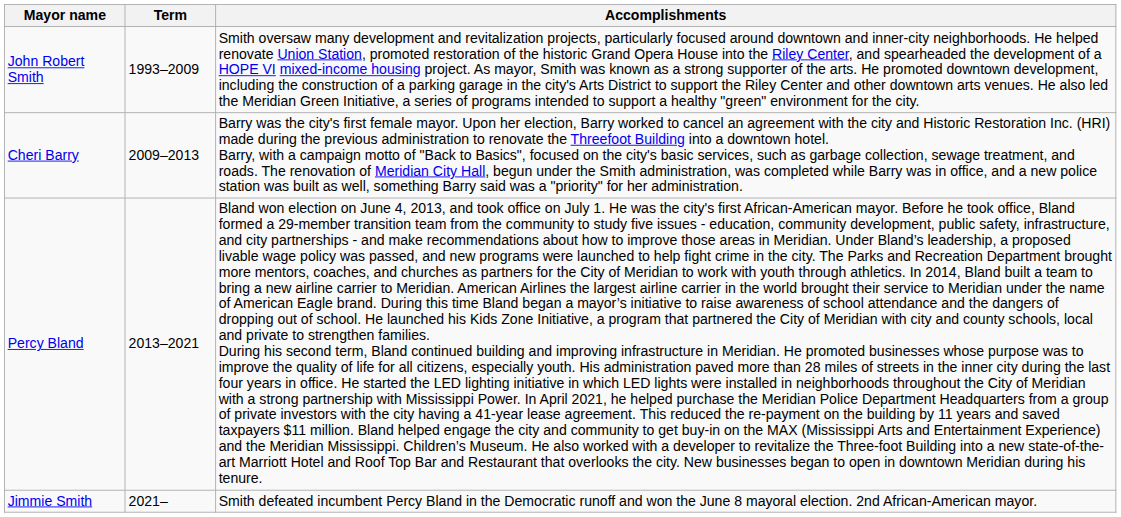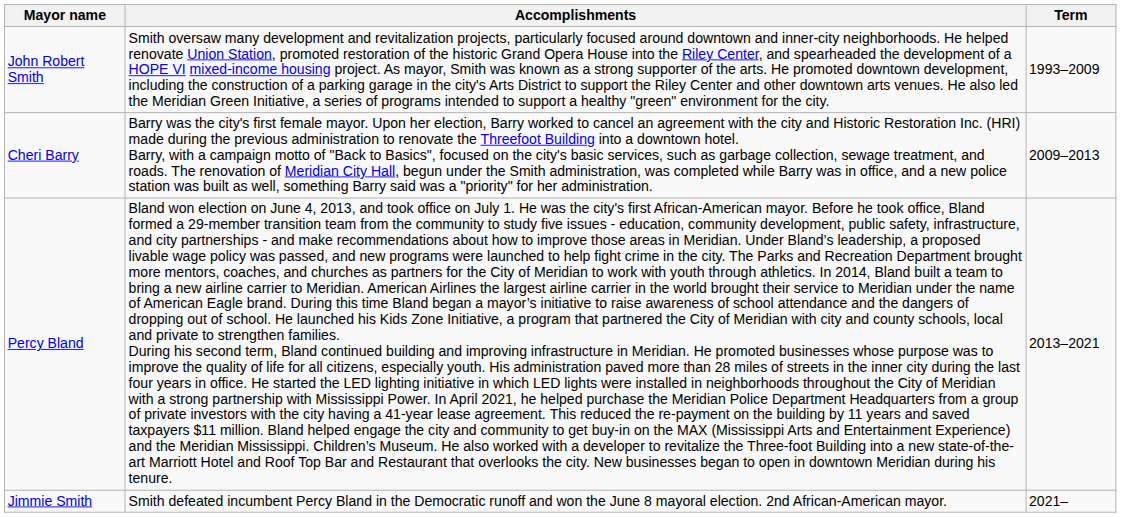 <table class="wikitable" style="width:100%">
 <tr>
 <th style="width:130px">Mayor name</th>
+<th class="unsortable">Accomplishments</th>
 <th style="width:95px">Term</th>
-<th class="unsortable">Accomplishments</th>
 </tr>
 <tr>
 <td><a href='#'>John Robert Smith</a></td>
+<td>Smith oversaw many development and revitalization projects, particularly focused around downtown and inner-city neighborhoods. He helped renovate <a href='#'>Union Station</a>, promoted restoration of the historic Grand Opera House into the <a href='#'>Riley Center</a>, and spearheaded the development of a <a href='#'>HOPE VI</a> <a href='#'>mixed-income housing</a> project. As mayor, Smith was known as a strong supporter of the arts. He promoted downtown development, including the construction of a parking garage in the city's Arts District to support the Riley Center and other downtown arts venues. He also led the Meridian Green Initiative, a series of programs intended to support a healthy "green" environment for the city.</td>
 <td>1993–2009</td>
-<td>Smith oversaw many development and revitalization projects, particularly focused around downtown and inner-city neighborhoods. He helped renovate <a href='#'>Union Station</a>, promoted restoration of the historic Grand Opera House into the <a href='#'>Riley Center</a>, and spearheaded the development of a <a href='#'>HOPE VI</a> <a href='#'>mixed-income housing</a> project. As mayor, Smith was known as a strong supporter of the arts. He promoted downtown development, including the construction of a parking garage in the city's Arts District to support the Riley Center and other downtown arts venues. He also led the Meridian Green Initiative, a series of programs intended to support a healthy "green" environment for the city.</td>
 </tr>
 <tr>
 <td><a href='#'>Cheri Barry</a></td>
+<td>Barry was the city's first female mayor. Upon her election, Barry worked to cancel an agreement with the city and Historic Restoration Inc. (HRI) made during the previous administration to renovate the <a href='#'>Threefoot Building</a> into a downtown hotel.<br>Barry, with a campaign motto of "Back to Basics", focused on the city's basic services, such as garbage collection, sewage treatment, and roads. The renovation of <a href='#'>Meridian City Hall</a>, begun under the Smith administration, was completed while Barry was in office, and a new police station was built as well, something Barry said was a "priority" for her administration.</td>
 <td>2009–2013</td>
-<td>Barry was the city's first female mayor. Upon her election, Barry worked to cancel an agreement with the city and Historic Restoration Inc. (HRI) made during the previous administration to renovate the <a href='#'>Threefoot Building</a> into a downtown hotel.<br>Barry, with a campaign motto of "Back to Basics", focused on the city's basic services, such as garbage collection, sewage treatment, and roads. The renovation of <a href='#'>Meridian City Hall</a>, begun under the Smith administration, was completed while Barry was in office, and a new police station was built as well, something Barry said was a "priority" for her administration.</td>
 </tr>
 <tr>
 <td><a href='#'>Percy Bland</a></td>
+<td>Bland won election on June 4, 2013, and took office on July 1. He was the city's first African-American mayor. Before he took office, Bland formed a 29-member transition team from the community to study five issues - education, community development, public safety, infrastructure, and city partnerships - and make recommendations about how to improve those areas in Meridian. Under Bland’s leadership, a proposed livable wage policy was passed, and new programs were launched to help fight crime in the city. The Parks and Recreation Department brought more mentors, coaches, and churches as partners for the City of Meridian to work with youth through athletics. In 2014, Bland built a team to bring a new airline carrier to Meridian. American Airlines the largest airline carrier in the world brought their service to Meridian under the name of American Eagle brand. During this time Bland began a mayor’s initiative to raise awareness of school attendance and the dangers of dropping out of school. He launched his Kids Zone Initiative, a program that partnered the City of Meridian with city and county schools, local and private to strengthen families.<br>During his second term, Bland continued building and improving infrastructure in Meridian. He promoted businesses whose purpose was to improve the quality of life for all citizens, especially youth. His administration paved more than 28 miles of streets in the inner city during the last four years in office. He started the LED lighting initiative in which LED lights were installed in neighborhoods throughout the City of Meridian with a strong partnership with Mississippi Power. In April 2021, he helped purchase the Meridian Police Department Headquarters from a group of private investors with the city having a 41-year lease agreement. This reduced the re-payment on the building by 11 years and saved taxpayers $11 million. Bland helped engage the city and community to get buy-in on the MAX (Mississippi Arts and Entertainment Experience) and the Meridian Mississippi. Children’s Museum. He also worked with a developer to revitalize the Three-foot Building into a new state-of-the-art Marriott Hotel and Roof Top Bar and Restaurant that overlooks the city. New businesses began to open in downtown Meridian during his tenure.</td>
 <td>2013–2021</td>
-<td>Bland won election on June 4, 2013, and took office on July 1. He was the city's first African-American mayor. Before he took office, Bland formed a 29-member transition team from the community to study five issues - education, community development, public safety, infrastructure, and city partnerships - and make recommendations about how to improve those areas in Meridian. Under Bland’s leadership, a proposed livable wage policy was passed, and new programs were launched to help fight crime in the city. The Parks and Recreation Department brought more mentors, coaches, and churches as partners for the City of Meridian to work with youth through athletics. In 2014, Bland built a team to bring a new airline carrier to Meridian. American Airlines the largest airline carrier in the world brought their service to Meridian under the name of American Eagle brand. During this time Bland began a mayor’s initiative to raise awareness of school attendance and the dangers of dropping out of school. He launched his Kids Zone Initiative, a program that partnered the City of Meridian with city and county schools, local and private to strengthen families.<br>During his second term, Bland continued building and improving infrastructure in Meridian. He promoted businesses whose purpose was to improve the quality of life for all citizens, especially youth. His administration paved more than 28 miles of streets in the inner city during the last four years in office. He started the LED lighting initiative in which LED lights were installed in neighborhoods throughout the City of Meridian with a strong partnership with Mississippi Power. In April 2021, he helped purchase the Meridian Police Department Headquarters from a group of private investors with the city having a 41-year lease agreement. This reduced the re-payment on the building by 11 years and saved taxpayers $11 million. Bland helped engage the city and community to get buy-in on the MAX (Mississippi Arts and Entertainment Experience) and the Meridian Mississippi. Children’s Museum. He also worked with a developer to revitalize the Three-foot Building into a new state-of-the-art Marriott Hotel and Roof Top Bar and Restaurant that overlooks the city. New businesses began to open in downtown Meridian during his tenure.</td>
 </tr>
 <tr>
 <td><a href='#'>Jimmie Smith</a></td>
+<td>Smith defeated incumbent Percy Bland in the Democratic runoff and won the June 8 mayoral election. 2nd African-American mayor.</td>
 <td>2021–</td>
-<td>Smith defeated incumbent Percy Bland in the Democratic runoff and won the June 8 mayoral election. 2nd African-American mayor.</td>
 </tr>
 </table>
